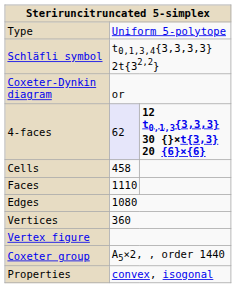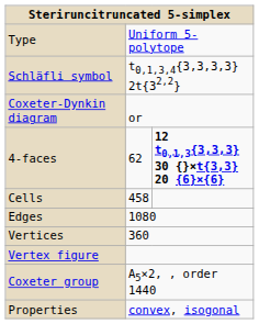 <table class="wikitable" style="float:right; margin-left:8px; width:280px">
 <tr>
 <td bgcolor=#e7dcc3 align=center colspan=3><strong>Steriruncitruncated 5-simplex</strong></td>
 </tr>
 <tr>
 <td bgcolor=#e7dcc3>Type</td>
 <td colspan=2><a href='#'>Uniform 5-polytope</a></td>
 </tr>
 <tr>
 <td bgcolor=#e7dcc3><a href='#'>Schläfli symbol</a></td>
 <td colspan=2>t<sub>0,1,3,4</sub>{3,3,3,3}<br>2t{3<sup>2,2</sup>}</td>
 </tr>
 <tr>
 <td bgcolor=#e7dcc3><a href='#'>Coxeter-Dynkin diagram</a></td>
 <td colspan=2><br>or </td>
 </tr>
 <tr>
 <td bgcolor=#e7dcc3>4-faces</td>
-<td style="background: lavender;">62</td>
+<td>62</td>
 <td><strong>12 <a href='#'>t<sub>0,1,3</sub>{3,3,3}</a><br>30 {}×<a href='#'>t{3,3}</a><br>20 <a href='#'>{6}×{6}</a></strong></td>
 </tr>
 <tr>
 <td bgcolor=#e7dcc3>Cells</td>
 <td>458</td>
-<td></td>
-</tr>
-<tr>
-<td bgcolor=#e7dcc3>Faces</td>
-<td>1110</td>
 <td></td>
 </tr>
 <tr>
 <td bgcolor=#e7dcc3>Edges</td>
 <td colspan=2>1080</td>
 </tr>
 <tr>
 <td bgcolor=#e7dcc3>Vertices</td>
 <td colspan=2>360</td>
 </tr>
 <tr>
 <td bgcolor=#e7dcc3><a href='#'>Vertex figure</a></td>
 <td colspan=2></td>
 </tr>
 <tr>
 <td bgcolor=#e7dcc3><a href='#'>Coxeter group</a></td>
 <td colspan=2>A<sub>5</sub>×2, , order 1440</td>
 </tr>
 <tr>
 <td bgcolor=#e7dcc3>Properties</td>
 <td colspan=2><a href='#'>convex</a>, <a href='#'>isogonal</a></td>
 </tr>
 </table>
